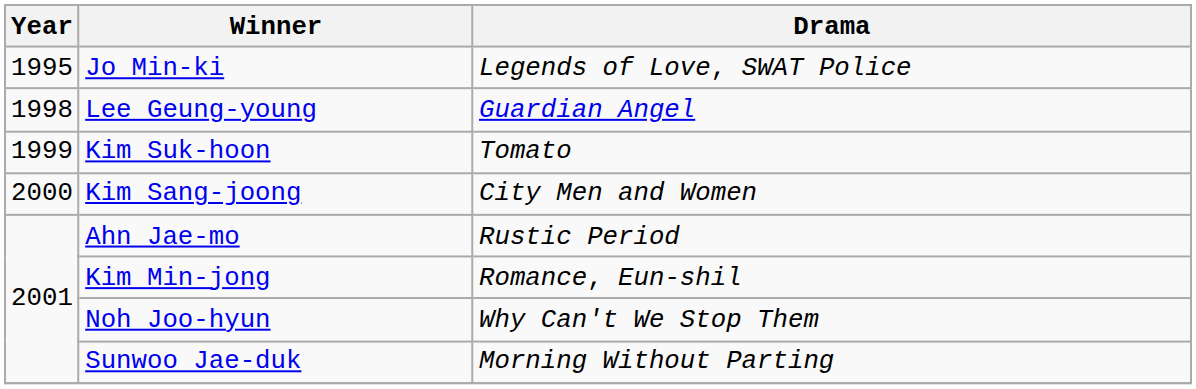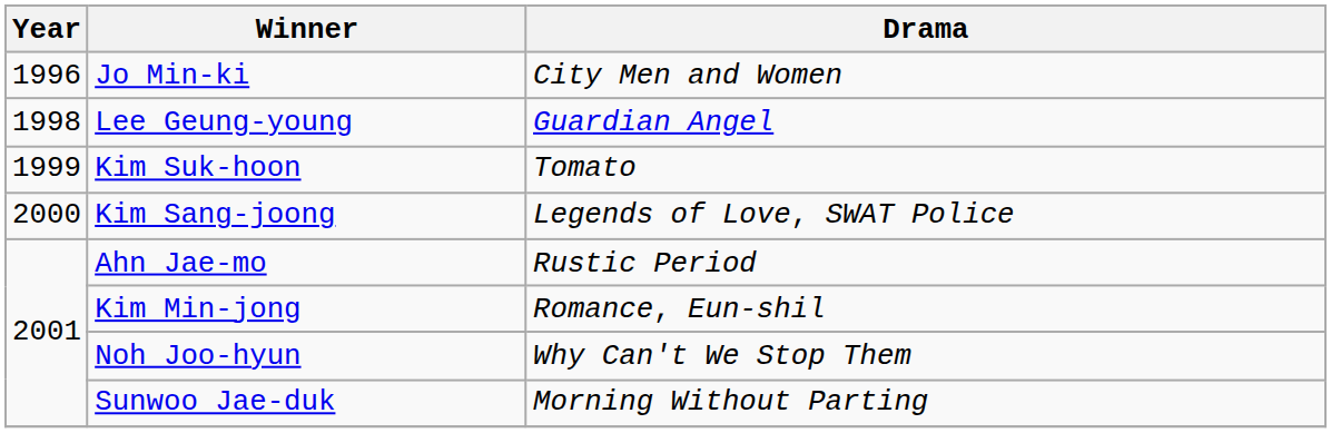 <table class="wikitable" style="width:600px">
 <tr>
 <th width=10>Year</th>
 <th>Winner</th>
 <th>Drama</th>
 </tr>
 <tr>
-<td>1995</td>
+<td>1996</td>
 <td><a href='#'>Jo Min-ki</a></td>
-<td><em>Legends of Love</em>, <em>SWAT Police</em></td>
+<td><em>City Men and Women</em></td>
 </tr>
 <tr>
 <td>1998</td>
 <td><a href='#'>Lee Geung-young</a></td>
 <td><em><a href='#'>Guardian Angel</a></em></td>
 </tr>
 <tr>
 <td>1999</td>
 <td><a href='#'>Kim Suk-hoon</a></td>
 <td><em>Tomato</em></td>
 </tr>
 <tr>
 <td>2000</td>
 <td><a href='#'>Kim Sang-joong</a></td>
-<td><em>City Men and Women</em></td>
+<td><em>Legends of Love</em>, <em>SWAT Police</em></td>
 </tr>
 <tr>
 <td rowspan=4>2001</td>
 <td><a href='#'>Ahn Jae-mo</a></td>
 <td><em>Rustic Period</em></td>
 </tr>
 <tr>
 <td><a href='#'>Kim Min-jong</a></td>
 <td><em>Romance</em>, <em>Eun-shil</em></td>
 </tr>
 <tr>
 <td><a href='#'>Noh Joo-hyun</a></td>
 <td><em>Why Can't We Stop Them</em></td>
 </tr>
 <tr>
 <td><a href='#'>Sunwoo Jae-duk</a></td>
 <td><em>Morning Without Parting</em></td>
 </tr>
 <tr>
 </tr>
 </table>
